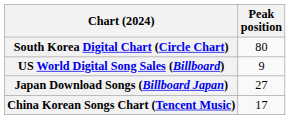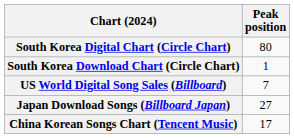 <table class="wikitable sortable plainrowheaders" style="text-align:center">
 <tr>
 <th scope="col">Chart (2024)</th>
 <th scope="col">Peak<br>position</th>
 </tr>
 <tr>
 <th scope="row">South Korea <a href='#'>Digital Chart</a> (<a href='#'>Circle Chart</a>)</th>
 <td>80</td>
 </tr>
 <tr>
+<th scope="row">South Korea <a href='#'>Download Chart</a> (Circle Chart)</th>
+<td>1</td>
+</tr>
+<tr>
 <th scope="row">US <a href='#'>World Digital Song Sales</a> (<a href='#'><em>Billboard</em></a>)</th>
-<td>9</td>
+<td>7</td>
 </tr>
 <tr>
 <th scope="row">Japan Download Songs (<em><a href='#'>Billboard Japan</a></em>)</th>
 <td>27</td>
 </tr>
 <tr>
 <th scope="row">China Korean Songs Chart (<a href='#'>Tencent Music</a>)</th>
 <td>17</td>
 </tr>
 </table>
